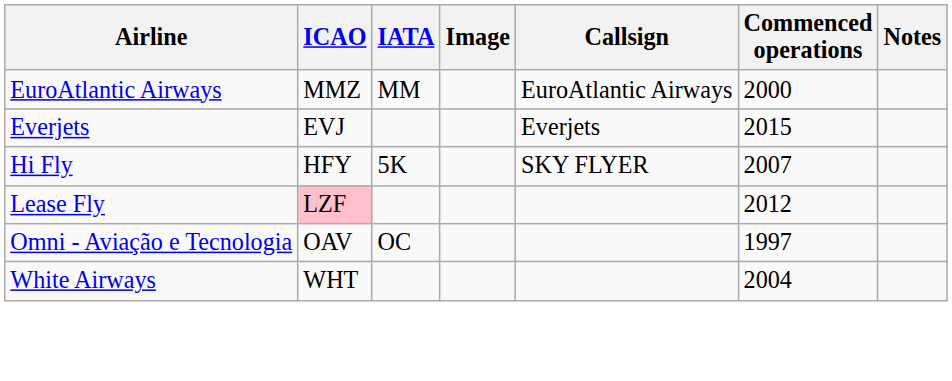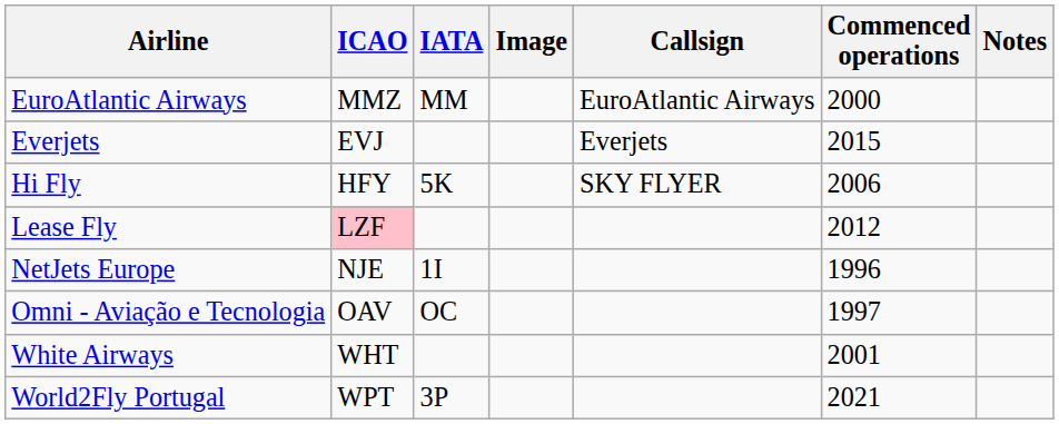 <table class="wikitable sortable">
 <tr>
 <th>Airline</th>
 <th><a href='#'>ICAO</a></th>
 <th><a href='#'>IATA</a></th>
 <th>Image</th>
 <th>Callsign</th>
 <th>Commenced<br>operations</th>
 <th>Notes</th>
 </tr>
 <tr>
 <td><a href='#'>EuroAtlantic Airways</a></td>
 <td>MMZ</td>
 <td>MM</td>
 <td></td>
 <td>EuroAtlantic Airways</td>
 <td>2000</td>
 <td></td>
 </tr>
 <tr>
 <td><a href='#'>Everjets</a></td>
 <td>EVJ</td>
 <td></td>
 <td></td>
 <td>Everjets</td>
 <td>2015</td>
 <td></td>
 </tr>
 <tr>
 <td><a href='#'>Hi Fly</a></td>
 <td>HFY</td>
 <td>5K</td>
 <td></td>
 <td>SKY FLYER</td>
-<td>2007</td>
+<td>2006</td>
 <td></td>
 </tr>
 <tr>
 <td><a href='#'>Lease Fly</a></td>
 <td style="background: pink;">LZF</td>
 <td></td>
 <td></td>
 <td></td>
 <td>2012</td>
+<td></td>
+</tr>
+<tr>
+<td><a href='#'>NetJets Europe</a></td>
+<td>NJE</td>
+<td>1I</td>
+<td></td>
+<td></td>
+<td>1996</td>
 <td></td>
 </tr>
 <tr>
 <td><a href='#'>Omni - Aviação e Tecnologia</a></td>
 <td>OAV</td>
 <td>OC</td>
 <td></td>
 <td></td>
 <td>1997</td>
 <td></td>
 </tr>
 <tr>
 <td><a href='#'>White Airways</a></td>
 <td>WHT</td>
 <td></td>
 <td></td>
 <td></td>
-<td>2004</td>
+<td>2001</td>
+<td></td>
+</tr>
+<tr>
+<td><a href='#'>World2Fly Portugal</a></td>
+<td>WPT</td>
+<td>3P</td>
+<td></td>
+<td></td>
+<td>2021</td>
 <td></td>
 </tr>
 </table>
